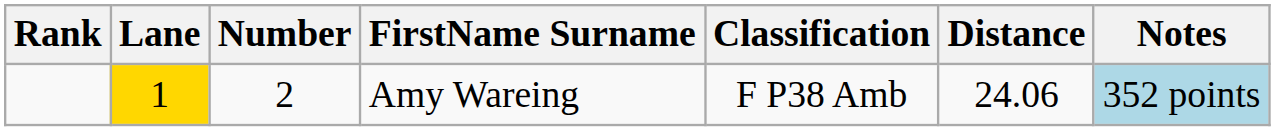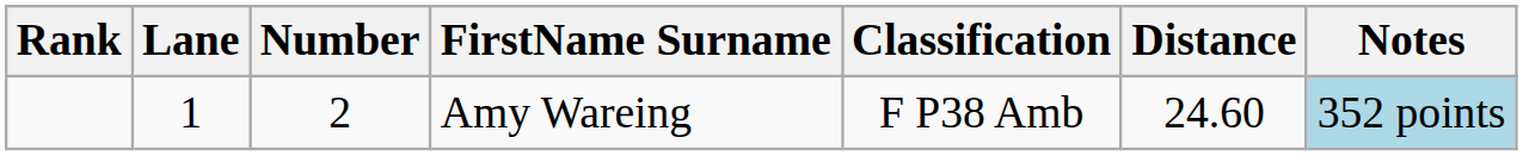 <table class="wikitable sortable" style="text-align:center">
 <tr>
 <th>Rank</th>
 <th>Lane</th>
 <th>Number</th>
 <th>FirstName Surname</th>
 <th>Classification</th>
 <th>Distance</th>
 <th>Notes</th>
 </tr>
 <tr>
 <td></td>
-<td style="background: gold;">1</td>
+<td>1</td>
 <td>2</td>
 <td style="text-align:left"> Amy Wareing</td>
 <td>F P38 Amb</td>
-<td>24.06</td>
+<td>24.60</td>
 <td style="background: lightblue;">352 points</td>
 </tr>
 </table>
